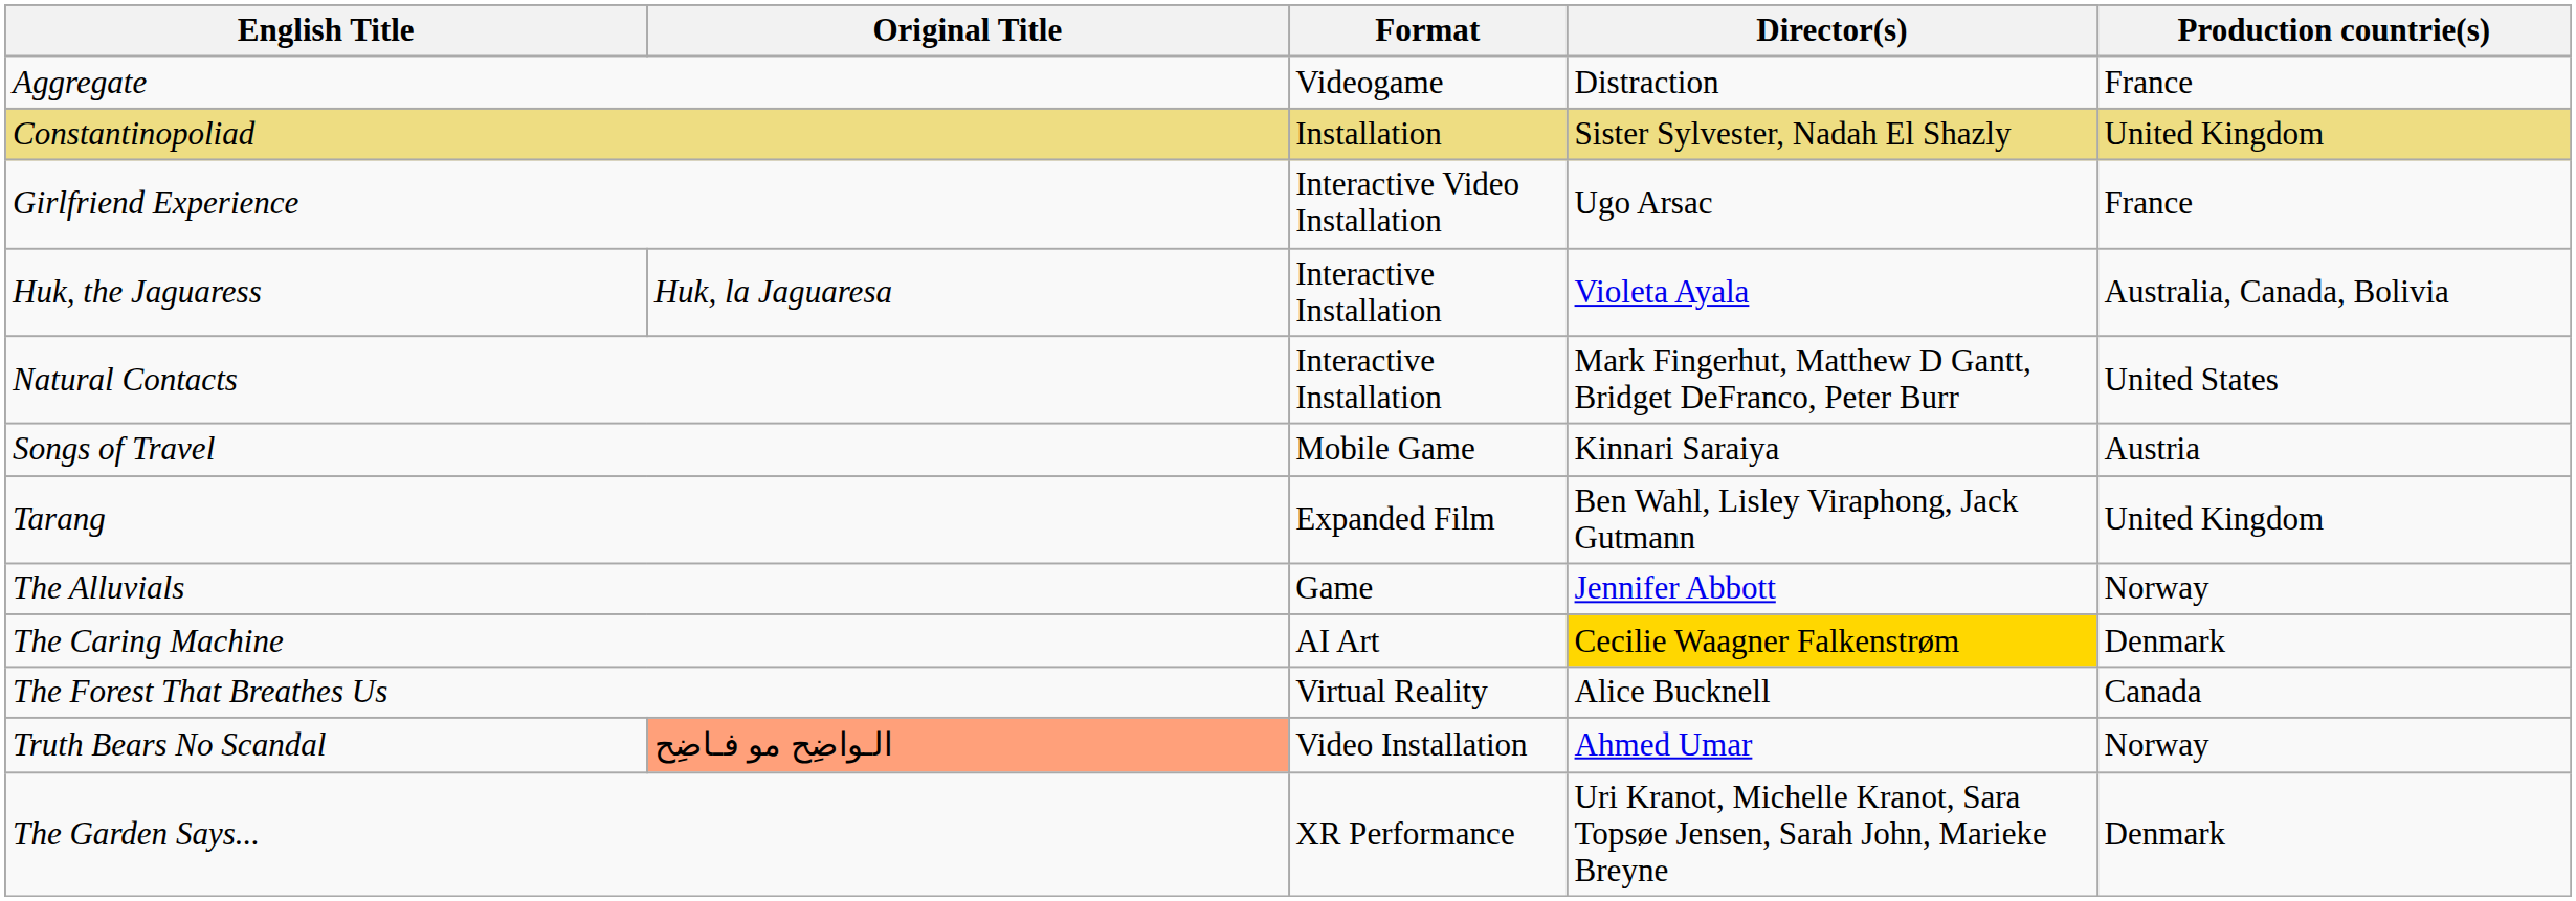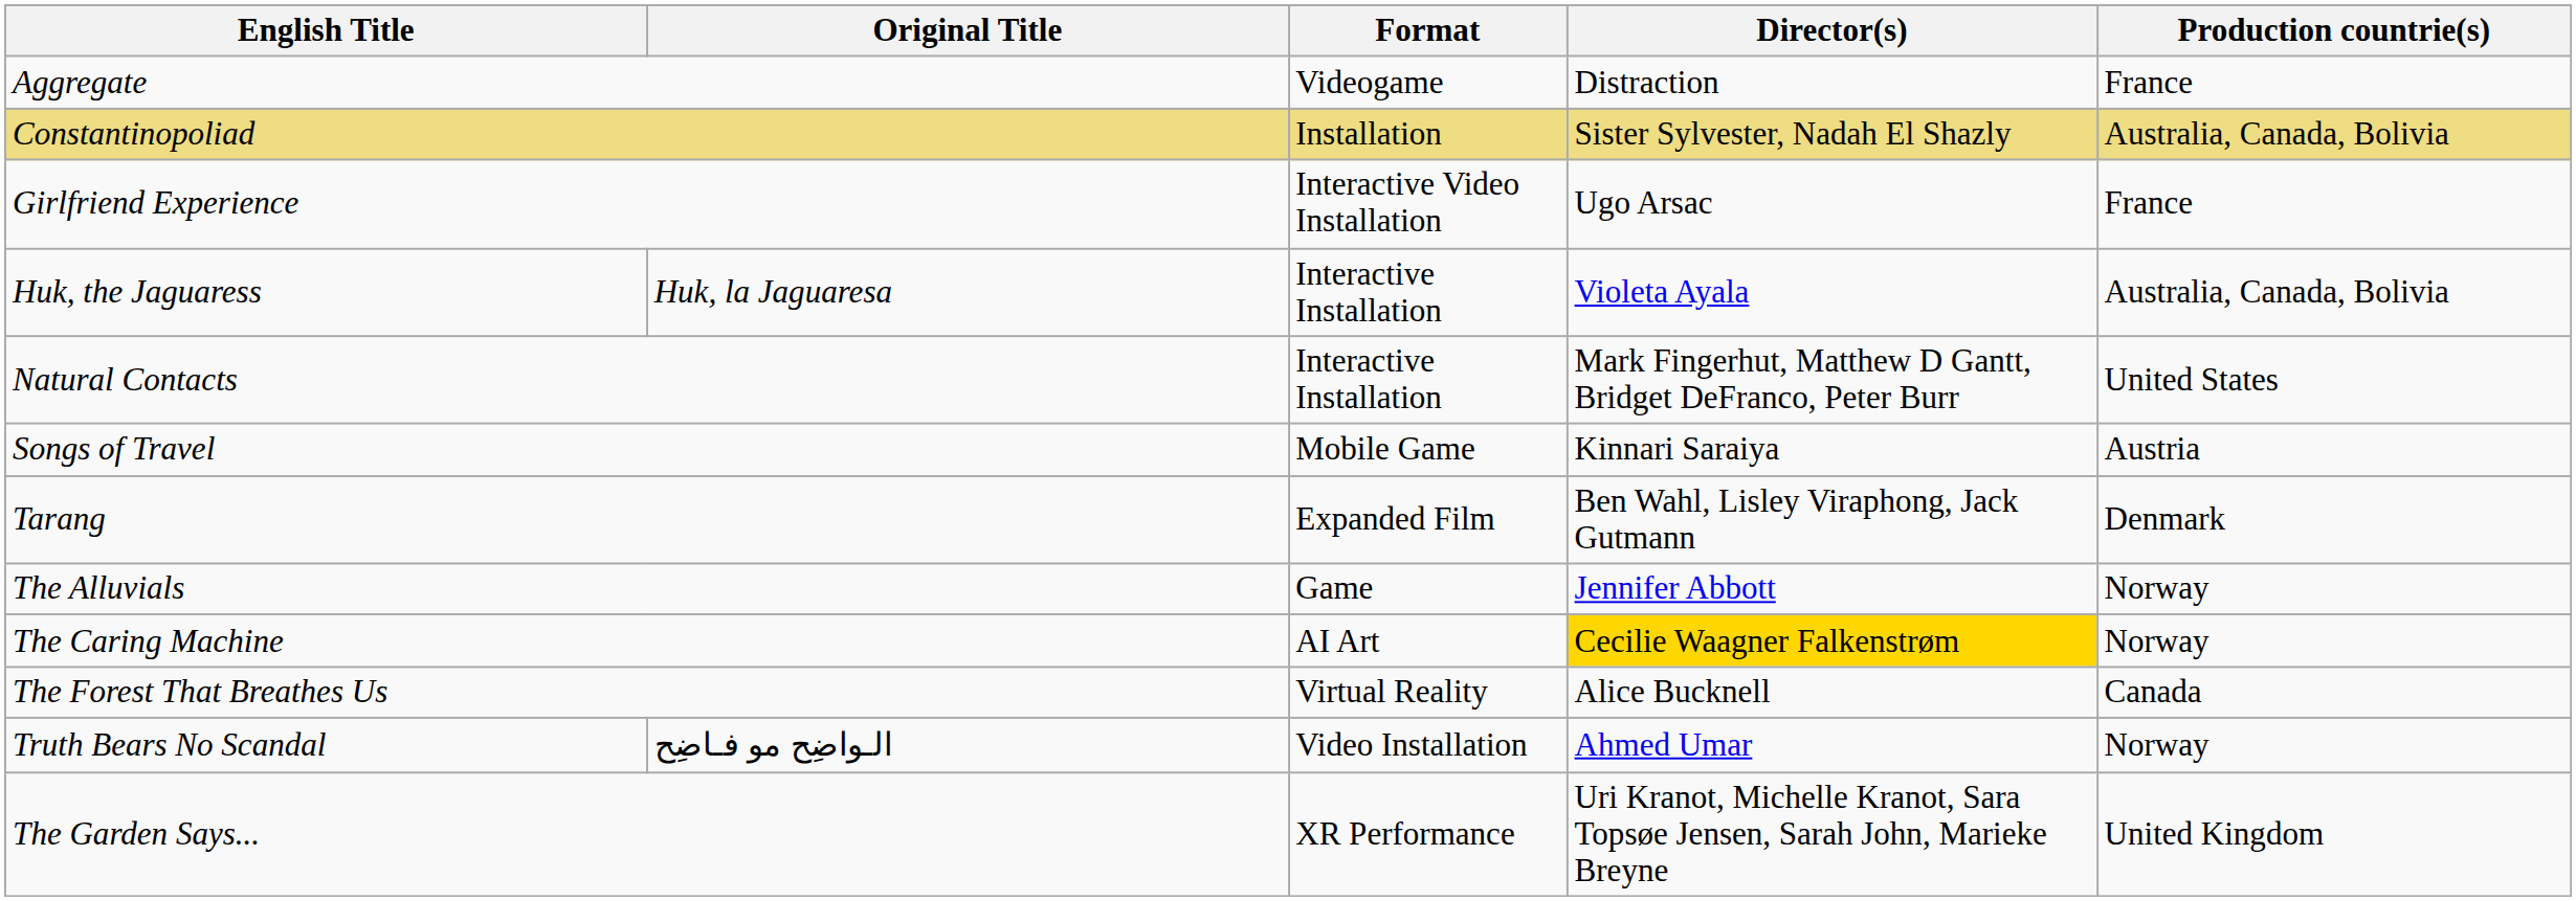 <table class="wikitable" style="width:100%; margin-bottom:4px">
 <tr>
 <th scope="col" width="23%">English Title</th>
 <th scope="col" width="23%">Original Title</th>
 <th scope="col" width="10%">Format</th>
 <th scope="col" width="19%">Director(s)</th>
 <th scope="col" width="17%">Production countrie(s)</th>
 </tr>
 <tr>
 <td colspan="2"><em>Aggregate</em></td>
 <td>Videogame</td>
 <td>Distraction</td>
 <td>France</td>
 </tr>
 <tr style="background:#EEDD82">
 <td colspan="2"><em>Constantinopoliad</em></td>
 <td>Installation</td>
 <td>Sister Sylvester, Nadah El Shazly</td>
-<td>United Kingdom</td>
+<td>Australia, Canada, Bolivia</td>
 </tr>
 <tr>
 <td colspan="2"><em>Girlfriend Experience</em></td>
 <td>Interactive Video Installation</td>
 <td>Ugo Arsac</td>
 <td>France</td>
 </tr>
 <tr>
 <td><em>Huk, the Jaguaress</em></td>
 <td><em>Huk, la Jaguaresa</em></td>
 <td>Interactive Installation</td>
 <td><a href='#'>Violeta Ayala</a></td>
 <td>Australia, Canada, Bolivia</td>
 </tr>
 <tr>
 <td colspan="2"><em>Natural Contacts</em></td>
 <td>Interactive Installation</td>
 <td>Mark Fingerhut, Matthew D Gantt, Bridget DeFranco, Peter Burr</td>
 <td>United States</td>
 </tr>
 <tr>
 <td colspan="2"><em>Songs of Travel</em></td>
 <td>Mobile Game</td>
 <td>Kinnari Saraiya</td>
 <td>Austria</td>
 </tr>
 <tr>
 <td colspan="2"><em>Tarang</em></td>
 <td>Expanded Film</td>
 <td>Ben Wahl, Lisley Viraphong, Jack Gutmann</td>
-<td>United Kingdom</td>
+<td>Denmark</td>
 </tr>
 <tr>
 <td colspan="2"><em>The Alluvials</em></td>
 <td>Game</td>
 <td><a href='#'>Jennifer Abbott</a></td>
 <td>Norway</td>
 </tr>
 <tr>
 <td colspan="2"><em>The Caring Machine</em></td>
 <td>AI Art</td>
 <td style="background: gold;">Cecilie Waagner Falkenstrøm</td>
-<td>Denmark</td>
+<td>Norway</td>
 </tr>
 <tr>
 <td colspan="2"><em>The Forest That Breathes Us</em></td>
 <td>Virtual Reality</td>
 <td>Alice Bucknell</td>
 <td>Canada</td>
 </tr>
 <tr>
 <td><em>Truth Bears No Scandal</em></td>
-<td style="background: lightsalmon;">الـواضِح مو فـاضِح</td>
+<td>الـواضِح مو فـاضِح</td>
 <td>Video Installation</td>
 <td><a href='#'>Ahmed Umar</a></td>
 <td>Norway</td>
 </tr>
 <tr>
 <td colspan="2"><em>The Garden Says...</em></td>
 <td>XR Performance</td>
 <td>Uri Kranot, Michelle Kranot, Sara Topsøe Jensen, Sarah John, Marieke Breyne</td>
-<td>Denmark</td>
+<td>United Kingdom</td>
 </tr>
 <tr>
 </tr>
 </table>
